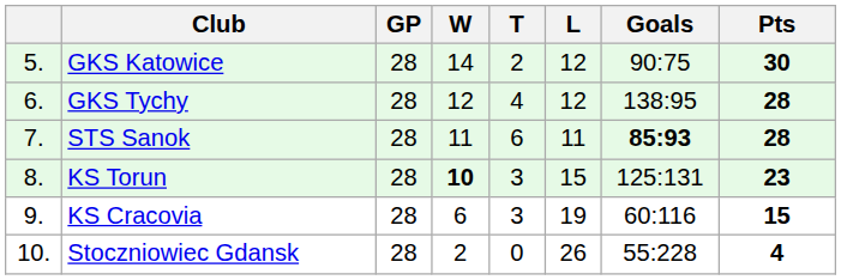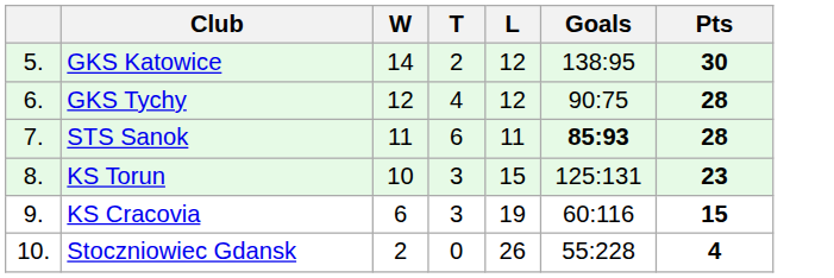 <table class="wikitable">
 <tr>
 <th width="30"></th>
 <th width="200">Club</th>
-<th width="30">GP</th>
 <th width="30">W</th>
 <th width="30">T</th>
 <th width="30">L</th>
 <th width="70">Goals</th>
 <th width="70">Pts</th>
 </tr>
 <tr bgcolor="#e6fae6" align="center">
 <td>5.</td>
 <td align="left"><a href='#'>GKS Katowice</a></td>
-<td>28</td>
 <td>14</td>
 <td>2</td>
 <td>12</td>
-<td>90:75</td>
+<td>138:95</td>
 <td><strong>30</strong></td>
 </tr>
 <tr bgcolor="#e6fae6" align="center">
 <td>6.</td>
 <td align="left"><a href='#'>GKS Tychy</a></td>
-<td>28</td>
 <td>12</td>
 <td>4</td>
 <td>12</td>
-<td>138:95</td>
+<td>90:75</td>
 <td><strong>28</strong></td>
 </tr>
 <tr bgcolor="#e6fae6" align="center">
 <td>7.</td>
 <td align="left"><a href='#'>STS Sanok</a></td>
-<td>28</td>
 <td>11</td>
 <td>6</td>
 <td>11</td>
 <td><strong>85:93</strong></td>
 <td><strong>28</strong></td>
 </tr>
 <tr bgcolor="#e6fae6" align="center">
 <td>8.</td>
 <td align="left"><a href='#'>KS Torun</a></td>
-<td>28</td>
-<td><strong>10</strong></td>
+<td>10</td>
 <td>3</td>
 <td>15</td>
 <td>125:131</td>
 <td><strong>23</strong></td>
 </tr>
 <tr bgcolor="#FFFFFF" align="center">
 <td>9.</td>
 <td align="left"><a href='#'>KS Cracovia</a></td>
-<td>28</td>
 <td>6</td>
 <td>3</td>
 <td>19</td>
 <td>60:116</td>
 <td><strong>15</strong></td>
 </tr>
 <tr bgcolor="#FFFFFF" align="center">
 <td>10.</td>
 <td align="left"><a href='#'>Stoczniowiec Gdansk</a></td>
-<td>28</td>
 <td>2</td>
 <td>0</td>
 <td>26</td>
 <td>55:228</td>
 <td><strong>4</strong></td>
 </tr>
 </table>
